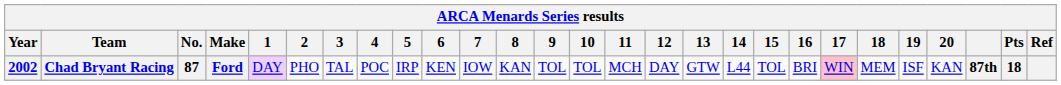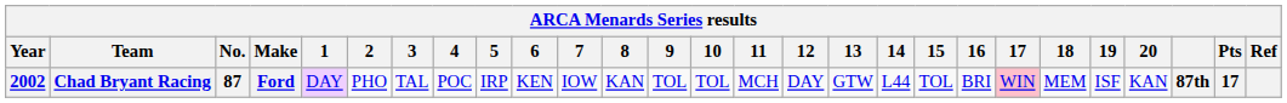 <table class="wikitable" style="text-align:center; font-size:75%">
 <tr>
 <th colspan=48><a href='#'>ARCA Menards Series</a> results</th>
 </tr>
 <tr>
 <th>Year</th>
 <th>Team</th>
 <th>No.</th>
 <th>Make</th>
 <th>1</th>
 <th>2</th>
 <th>3</th>
 <th>4</th>
 <th>5</th>
 <th>6</th>
 <th>7</th>
 <th>8</th>
 <th>9</th>
 <th>10</th>
 <th>11</th>
 <th>12</th>
 <th>13</th>
 <th>14</th>
 <th>15</th>
 <th>16</th>
 <th>17</th>
 <th>18</th>
 <th>19</th>
 <th>20</th>
 <th></th>
 <th>Pts</th>
 <th>Ref</th>
 </tr>
 <tr>
 <th><a href='#'>2002</a></th>
 <th><a href='#'>Chad Bryant Racing</a></th>
 <th>87</th>
 <th><a href='#'>Ford</a></th>
 <td style="background:#EFCFFF;"><a href='#'>DAY</a><br></td>
 <td><a href='#'>PHO</a></td>
 <td><a href='#'>TAL</a></td>
 <td><a href='#'>POC</a></td>
 <td><a href='#'>IRP</a></td>
 <td><a href='#'>KEN</a></td>
 <td><a href='#'>IOW</a></td>
 <td><a href='#'>KAN</a></td>
 <td><a href='#'>TOL</a></td>
 <td><a href='#'>TOL</a></td>
 <td><a href='#'>MCH</a></td>
 <td><a href='#'>DAY</a></td>
 <td><a href='#'>GTW</a></td>
 <td><a href='#'>L44</a></td>
 <td><a href='#'>TOL</a></td>
 <td><a href='#'>BRI</a></td>
 <td style="background: pink;"><a href='#'>WIN</a></td>
 <td><a href='#'>MEM</a></td>
 <td><a href='#'>ISF</a></td>
 <td><a href='#'>KAN</a></td>
 <th>87th</th>
-<th>18</th>
+<th>17</th>
 <th></th>
 </tr>
 </table>
